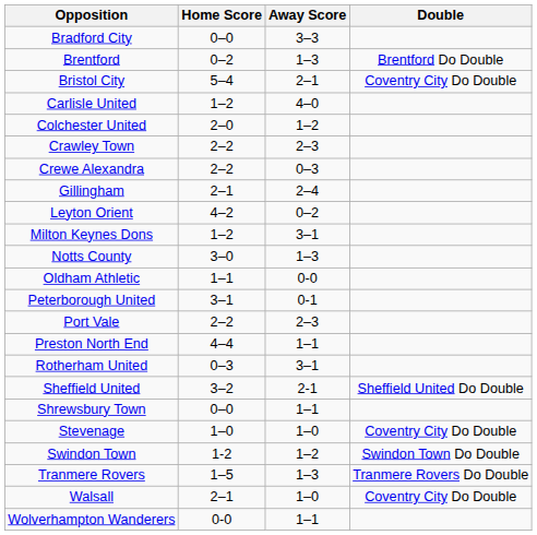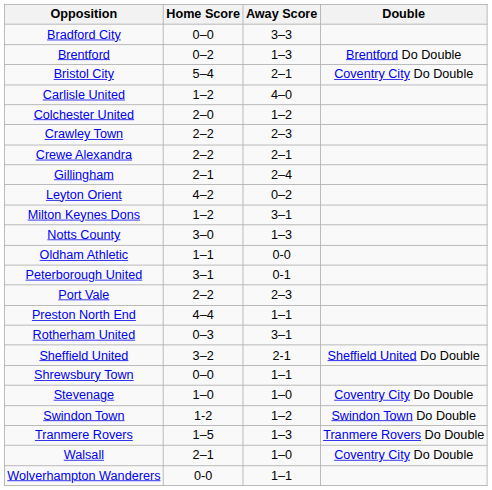 <table class="wikitable">
 <tr>
 <th>Opposition</th>
 <th>Home Score</th>
 <th>Away Score</th>
 <th>Double</th>
 </tr>
 <tr>
 <td style="text-align:center;"><a href='#'>Bradford City</a></td>
 <td style="text-align:center;">0–0</td>
 <td style="text-align:center;">3–3</td>
 <td style="text-align:center;"></td>
 </tr>
 <tr>
 <td style="text-align:center;"><a href='#'>Brentford</a></td>
 <td style="text-align:center;">0–2</td>
 <td style="text-align:center;">1–3</td>
 <td style="text-align:center;"><a href='#'>Brentford</a> Do Double</td>
 </tr>
 <tr>
 <td style="text-align:center;"><a href='#'>Bristol City</a></td>
 <td style="text-align:center;">5–4</td>
 <td style="text-align:center;">2–1</td>
 <td style="text-align:center;"><a href='#'>Coventry City</a> Do Double</td>
 </tr>
 <tr>
 <td style="text-align:center;"><a href='#'>Carlisle United</a></td>
 <td style="text-align:center;">1–2</td>
 <td style="text-align:center;">4–0</td>
 <td style="text-align:center;"></td>
 </tr>
 <tr>
 <td style="text-align:center;"><a href='#'>Colchester United</a></td>
 <td style="text-align:center;">2–0</td>
 <td style="text-align:center;">1–2</td>
 <td style="text-align:center;"></td>
 </tr>
 <tr>
 <td style="text-align:center;"><a href='#'>Crawley Town</a></td>
 <td style="text-align:center;">2–2</td>
 <td style="text-align:center;">2–3</td>
 <td style="text-align:center;"></td>
 </tr>
 <tr>
 <td style="text-align:center;"><a href='#'>Crewe Alexandra</a></td>
 <td style="text-align:center;">2–2</td>
-<td style="text-align:center;">0–3</td>
+<td style="text-align:center;">2–1</td>
 <td style="text-align:center;"></td>
 </tr>
 <tr>
 <td style="text-align:center;"><a href='#'>Gillingham</a></td>
 <td style="text-align:center;">2–1</td>
 <td style="text-align:center;">2–4</td>
 <td style="text-align:center;"></td>
 </tr>
 <tr>
 <td style="text-align:center;"><a href='#'>Leyton Orient</a></td>
 <td style="text-align:center;">4–2</td>
 <td style="text-align:center;">0–2</td>
 <td style="text-align:center;"></td>
 </tr>
 <tr>
 <td style="text-align:center;"><a href='#'>Milton Keynes Dons</a></td>
 <td style="text-align:center;">1–2</td>
 <td style="text-align:center;">3–1</td>
 <td style="text-align:center;"></td>
 </tr>
 <tr>
 <td style="text-align:center;"><a href='#'>Notts County</a></td>
 <td style="text-align:center;">3–0</td>
 <td style="text-align:center;">1–3</td>
 <td style="text-align:center;"></td>
 </tr>
 <tr>
 <td style="text-align:center;"><a href='#'>Oldham Athletic</a></td>
 <td style="text-align:center;">1–1</td>
 <td style="text-align:center;">0-0</td>
 <td style="text-align:center;"></td>
 </tr>
 <tr>
 <td style="text-align:center;"><a href='#'>Peterborough United</a></td>
 <td style="text-align:center;">3–1</td>
 <td style="text-align:center;">0-1</td>
 <td style="text-align:center;"></td>
 </tr>
 <tr>
 <td style="text-align:center;"><a href='#'>Port Vale</a></td>
 <td style="text-align:center;">2–2</td>
 <td style="text-align:center;">2–3</td>
 <td style="text-align:center;"></td>
 </tr>
 <tr>
 <td style="text-align:center;"><a href='#'>Preston North End</a></td>
 <td style="text-align:center;">4–4</td>
 <td style="text-align:center;">1–1</td>
 <td style="text-align:center;"></td>
 </tr>
 <tr>
 <td style="text-align:center;"><a href='#'>Rotherham United</a></td>
 <td style="text-align:center;">0–3</td>
 <td style="text-align:center;">3–1</td>
 <td style="text-align:center;"></td>
 </tr>
 <tr>
 <td style="text-align:center;"><a href='#'>Sheffield United</a></td>
 <td style="text-align:center;">3–2</td>
 <td style="text-align:center;">2-1</td>
 <td style="text-align:center;"><a href='#'>Sheffield United</a> Do Double</td>
 </tr>
 <tr>
 <td style="text-align:center;"><a href='#'>Shrewsbury Town</a></td>
 <td style="text-align:center;">0–0</td>
 <td style="text-align:center;">1–1</td>
 <td style="text-align:center;"></td>
 </tr>
 <tr>
 <td style="text-align:center;"><a href='#'>Stevenage</a></td>
 <td style="text-align:center;">1–0</td>
 <td style="text-align:center;">1–0</td>
 <td style="text-align:center;"><a href='#'>Coventry City</a> Do Double</td>
 </tr>
 <tr>
 <td style="text-align:center;"><a href='#'>Swindon Town</a></td>
 <td style="text-align:center;">1-2</td>
 <td style="text-align:center;">1–2</td>
 <td style="text-align:center;"><a href='#'>Swindon Town</a> Do Double</td>
 </tr>
 <tr>
 <td style="text-align:center;"><a href='#'>Tranmere Rovers</a></td>
 <td style="text-align:center;">1–5</td>
 <td style="text-align:center;">1–3</td>
 <td style="text-align:center;"><a href='#'>Tranmere Rovers</a> Do Double</td>
 </tr>
 <tr>
 <td style="text-align:center;"><a href='#'>Walsall</a></td>
 <td style="text-align:center;">2–1</td>
 <td style="text-align:center;">1–0</td>
 <td style="text-align:center;"><a href='#'>Coventry City</a> Do Double</td>
 </tr>
 <tr>
 <td style="text-align:center;"><a href='#'>Wolverhampton Wanderers</a></td>
 <td style="text-align:center;">0-0</td>
 <td style="text-align:center;">1–1</td>
 <td style="text-align:center;"></td>
 </tr>
 </table>
